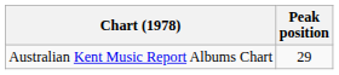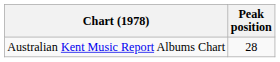 <table class="wikitable">
 <tr>
 <th>Chart (1978)</th>
 <th>Peak<br>position</th>
 </tr>
 <tr>
 <td>Australian <a href='#'>Kent Music Report</a> Albums Chart</td>
-<td align="center">29</td>
+<td align="center">28</td>
 </tr>
 </table>
